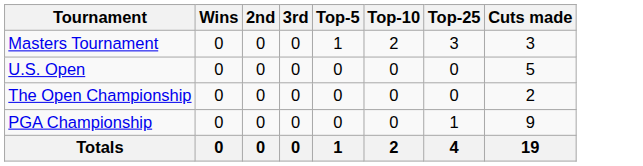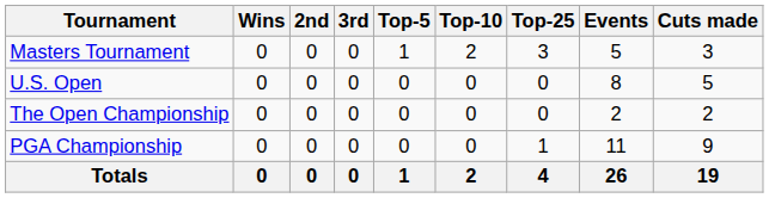 <table class=wikitable style=text-align:center>
 <tr>
 <th>Tournament</th>
 <th>Wins</th>
 <th>2nd</th>
 <th>3rd</th>
 <th>Top-5</th>
 <th>Top-10</th>
 <th>Top-25</th>
+<th>Events</th>
 <th>Cuts made</th>
 </tr>
 <tr>
 <td align=left><a href='#'>Masters Tournament</a></td>
 <td>0</td>
 <td>0</td>
 <td>0</td>
 <td>1</td>
 <td>2</td>
 <td>3</td>
+<td>5</td>
 <td>3</td>
 </tr>
 <tr>
 <td align=left><a href='#'>U.S. Open</a></td>
 <td>0</td>
 <td>0</td>
 <td>0</td>
 <td>0</td>
 <td>0</td>
 <td>0</td>
+<td>8</td>
 <td>5</td>
 </tr>
 <tr>
 <td align=left><a href='#'>The Open Championship</a></td>
 <td>0</td>
 <td>0</td>
 <td>0</td>
 <td>0</td>
 <td>0</td>
 <td>0</td>
 <td>2</td>
+<td>2</td>
 </tr>
 <tr>
 <td align=left><a href='#'>PGA Championship</a></td>
 <td>0</td>
 <td>0</td>
 <td>0</td>
 <td>0</td>
 <td>0</td>
 <td>1</td>
+<td>11</td>
 <td>9</td>
 </tr>
 <tr>
 <th>Totals</th>
 <th>0</th>
 <th>0</th>
 <th>0</th>
 <th>1</th>
 <th>2</th>
 <th>4</th>
+<th>26</th>
 <th>19</th>
 </tr>
 </table>
